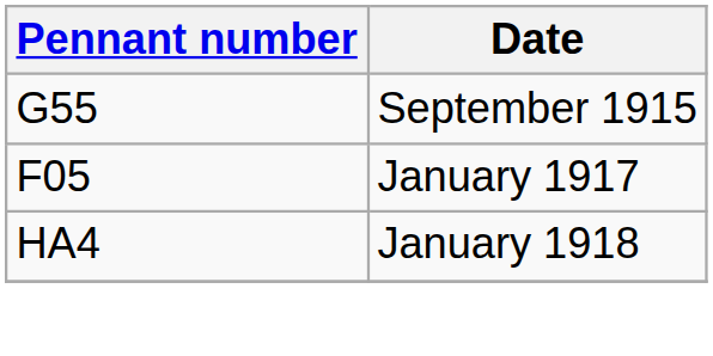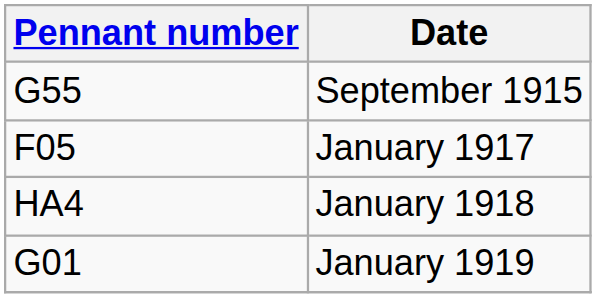 <table class="wikitable" style="text-align:left">
 <tr>
 <th><a href='#'>Pennant number</a></th>
 <th>Date</th>
 </tr>
 <tr>
 <td>G55</td>
 <td>September 1915</td>
 </tr>
 <tr>
 <td>F05</td>
 <td>January 1917</td>
 </tr>
 <tr>
 <td>HA4</td>
 <td>January 1918</td>
 </tr>
 <tr>
+<td>G01</td>
+<td>January 1919</td>
+</tr>
+<tr>
 </tr>
 </table>
